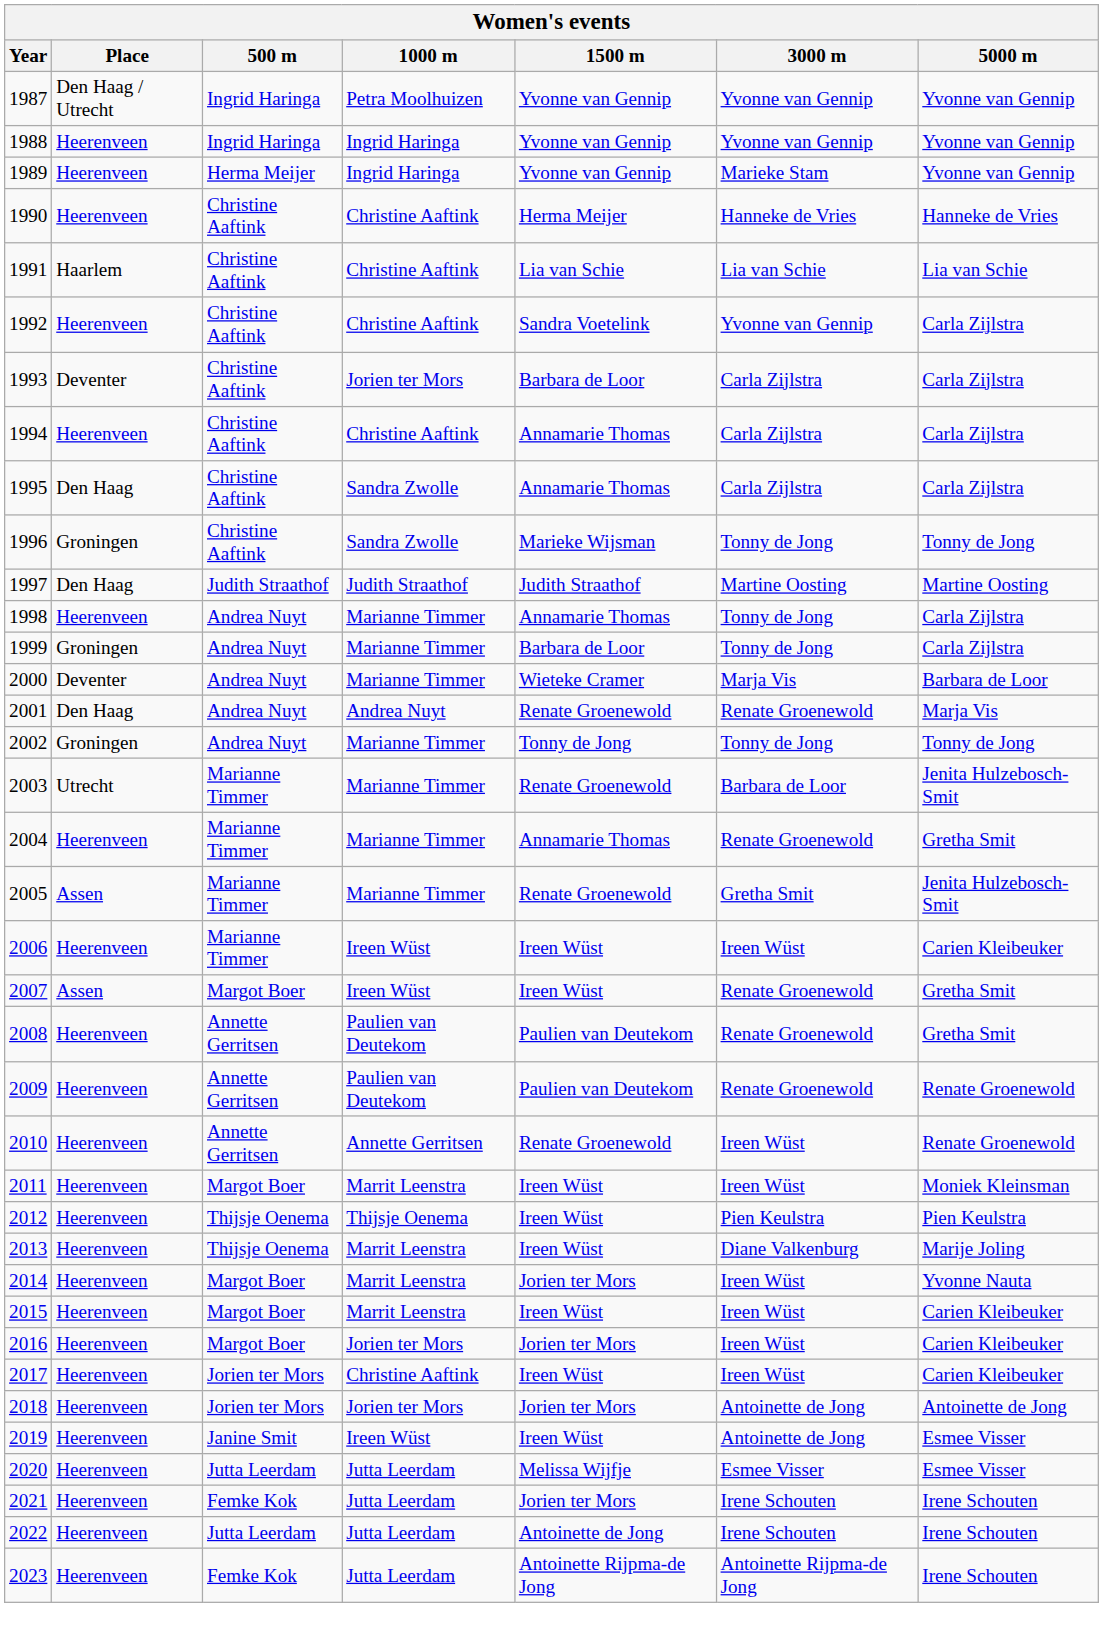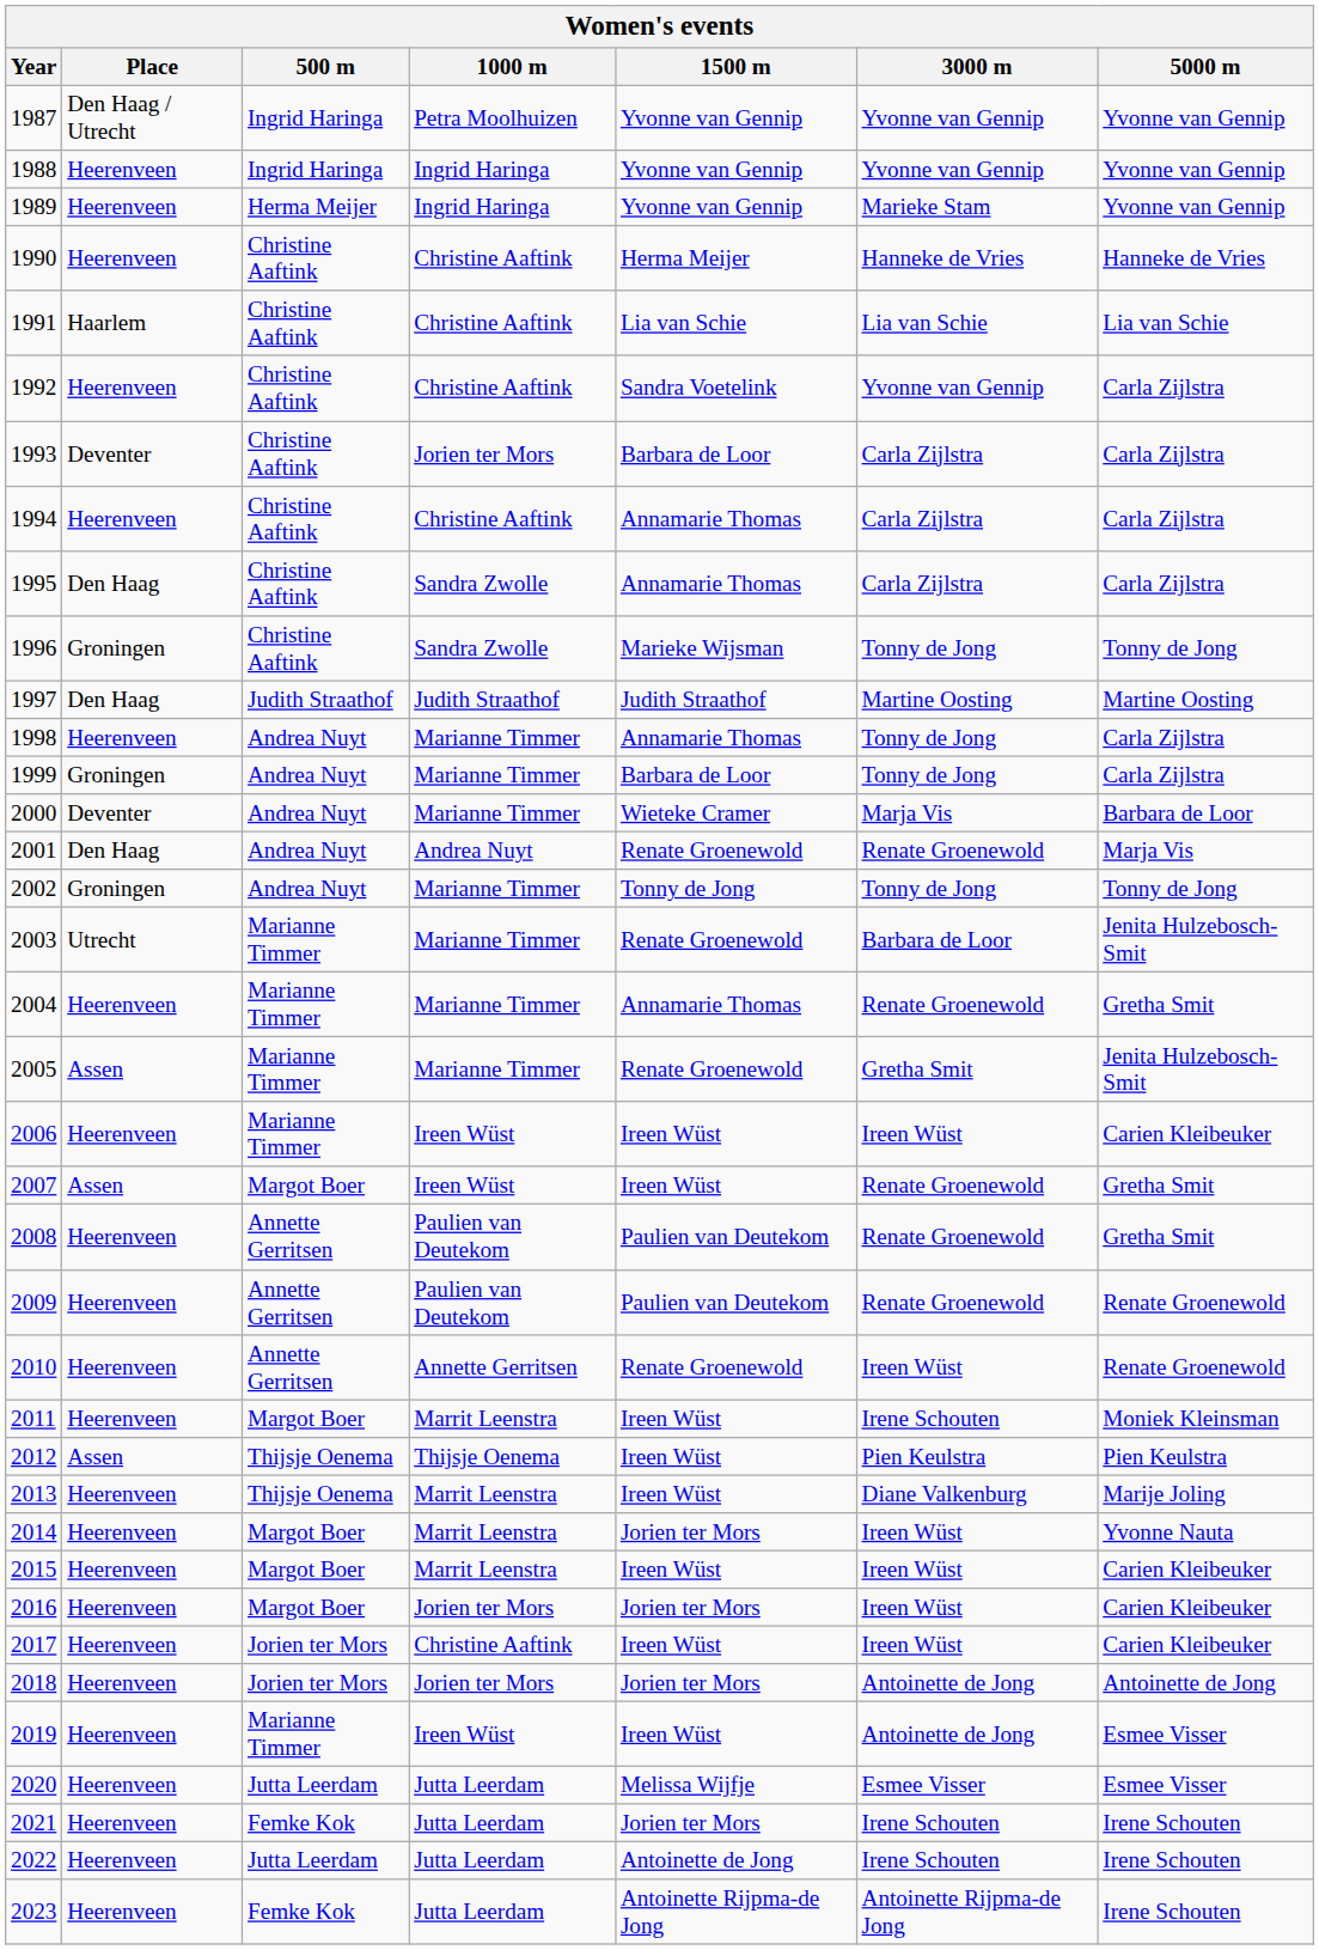 <table class="wikitable" style="font-size:95%;">
 <tr>
 <th colspan="7" style="text-align:center;"><big>Women's events</big></th>
 </tr>
 <tr>
 <th>Year</th>
 <th>Place</th>
 <th>500 m</th>
 <th>1000 m</th>
 <th>1500 m</th>
 <th>3000 m</th>
 <th>5000 m</th>
 </tr>
 <tr>
 <td>1987</td>
 <td>Den Haag / Utrecht</td>
 <td><a href='#'>Ingrid Haringa</a></td>
 <td><a href='#'>Petra Moolhuizen</a></td>
 <td><a href='#'>Yvonne van Gennip</a></td>
 <td><a href='#'>Yvonne van Gennip</a></td>
 <td><a href='#'>Yvonne van Gennip</a></td>
 </tr>
 <tr>
 <td>1988</td>
 <td><a href='#'>Heerenveen</a></td>
 <td><a href='#'>Ingrid Haringa</a></td>
 <td><a href='#'>Ingrid Haringa</a></td>
 <td><a href='#'>Yvonne van Gennip</a></td>
 <td><a href='#'>Yvonne van Gennip</a></td>
 <td><a href='#'>Yvonne van Gennip</a></td>
 </tr>
 <tr>
 <td>1989</td>
 <td><a href='#'>Heerenveen</a></td>
 <td><a href='#'>Herma Meijer</a></td>
 <td><a href='#'>Ingrid Haringa</a></td>
 <td><a href='#'>Yvonne van Gennip</a></td>
 <td><a href='#'>Marieke Stam</a></td>
 <td><a href='#'>Yvonne van Gennip</a></td>
 </tr>
 <tr>
 <td>1990</td>
 <td><a href='#'>Heerenveen</a></td>
 <td><a href='#'>Christine Aaftink</a></td>
 <td><a href='#'>Christine Aaftink</a></td>
 <td><a href='#'>Herma Meijer</a></td>
 <td><a href='#'>Hanneke de Vries</a></td>
 <td><a href='#'>Hanneke de Vries</a></td>
 </tr>
 <tr>
 <td>1991</td>
 <td>Haarlem</td>
 <td><a href='#'>Christine Aaftink</a></td>
 <td><a href='#'>Christine Aaftink</a></td>
 <td><a href='#'>Lia van Schie</a></td>
 <td><a href='#'>Lia van Schie</a></td>
 <td><a href='#'>Lia van Schie</a></td>
 </tr>
 <tr>
 <td>1992</td>
 <td><a href='#'>Heerenveen</a></td>
 <td><a href='#'>Christine Aaftink</a></td>
 <td><a href='#'>Christine Aaftink</a></td>
 <td><a href='#'>Sandra Voetelink</a></td>
 <td><a href='#'>Yvonne van Gennip</a></td>
 <td><a href='#'>Carla Zijlstra</a></td>
 </tr>
 <tr>
 <td>1993</td>
 <td>Deventer</td>
 <td><a href='#'>Christine Aaftink</a></td>
 <td><a href='#'>Jorien ter Mors</a></td>
 <td><a href='#'>Barbara de Loor</a></td>
 <td><a href='#'>Carla Zijlstra</a></td>
 <td><a href='#'>Carla Zijlstra</a></td>
 </tr>
 <tr>
 <td>1994</td>
 <td><a href='#'>Heerenveen</a></td>
 <td><a href='#'>Christine Aaftink</a></td>
 <td><a href='#'>Christine Aaftink</a></td>
 <td><a href='#'>Annamarie Thomas</a></td>
 <td><a href='#'>Carla Zijlstra</a></td>
 <td><a href='#'>Carla Zijlstra</a></td>
 </tr>
 <tr>
 <td>1995</td>
 <td>Den Haag</td>
 <td><a href='#'>Christine Aaftink</a></td>
 <td><a href='#'>Sandra Zwolle</a></td>
 <td><a href='#'>Annamarie Thomas</a></td>
 <td><a href='#'>Carla Zijlstra</a></td>
 <td><a href='#'>Carla Zijlstra</a></td>
 </tr>
 <tr>
 <td>1996</td>
 <td>Groningen</td>
 <td><a href='#'>Christine Aaftink</a></td>
 <td><a href='#'>Sandra Zwolle</a></td>
 <td><a href='#'>Marieke Wijsman</a></td>
 <td><a href='#'>Tonny de Jong</a></td>
 <td><a href='#'>Tonny de Jong</a></td>
 </tr>
 <tr>
 <td>1997</td>
 <td>Den Haag</td>
 <td><a href='#'>Judith Straathof</a></td>
 <td><a href='#'>Judith Straathof</a></td>
 <td><a href='#'>Judith Straathof</a></td>
 <td><a href='#'>Martine Oosting</a></td>
 <td><a href='#'>Martine Oosting</a></td>
 </tr>
 <tr>
 <td>1998</td>
 <td><a href='#'>Heerenveen</a></td>
 <td><a href='#'>Andrea Nuyt</a></td>
 <td><a href='#'>Marianne Timmer</a></td>
 <td><a href='#'>Annamarie Thomas</a></td>
 <td><a href='#'>Tonny de Jong</a></td>
 <td><a href='#'>Carla Zijlstra</a></td>
 </tr>
 <tr>
 <td>1999</td>
 <td>Groningen</td>
 <td><a href='#'>Andrea Nuyt</a></td>
 <td><a href='#'>Marianne Timmer</a></td>
 <td><a href='#'>Barbara de Loor</a></td>
 <td><a href='#'>Tonny de Jong</a></td>
 <td><a href='#'>Carla Zijlstra</a></td>
 </tr>
 <tr>
 <td>2000</td>
 <td>Deventer</td>
 <td><a href='#'>Andrea Nuyt</a></td>
 <td><a href='#'>Marianne Timmer</a></td>
 <td><a href='#'>Wieteke Cramer</a></td>
 <td><a href='#'>Marja Vis</a></td>
 <td><a href='#'>Barbara de Loor</a></td>
 </tr>
 <tr>
 <td>2001</td>
 <td>Den Haag</td>
 <td><a href='#'>Andrea Nuyt</a></td>
 <td><a href='#'>Andrea Nuyt</a></td>
 <td><a href='#'>Renate Groenewold</a></td>
 <td><a href='#'>Renate Groenewold</a></td>
 <td><a href='#'>Marja Vis</a></td>
 </tr>
 <tr>
 <td>2002</td>
 <td>Groningen</td>
 <td><a href='#'>Andrea Nuyt</a></td>
 <td><a href='#'>Marianne Timmer</a></td>
 <td><a href='#'>Tonny de Jong</a></td>
 <td><a href='#'>Tonny de Jong</a></td>
 <td><a href='#'>Tonny de Jong</a></td>
 </tr>
 <tr>
 <td>2003</td>
 <td>Utrecht</td>
 <td><a href='#'>Marianne Timmer</a></td>
 <td><a href='#'>Marianne Timmer</a></td>
 <td><a href='#'>Renate Groenewold</a></td>
 <td><a href='#'>Barbara de Loor</a></td>
 <td><a href='#'>Jenita Hulzebosch-Smit</a></td>
 </tr>
 <tr>
 <td>2004</td>
 <td><a href='#'>Heerenveen</a></td>
 <td><a href='#'>Marianne Timmer</a></td>
 <td><a href='#'>Marianne Timmer</a></td>
 <td><a href='#'>Annamarie Thomas</a></td>
 <td><a href='#'>Renate Groenewold</a></td>
 <td><a href='#'>Gretha Smit</a></td>
 </tr>
 <tr>
 <td>2005</td>
 <td><a href='#'>Assen</a></td>
 <td><a href='#'>Marianne Timmer</a></td>
 <td><a href='#'>Marianne Timmer</a></td>
 <td><a href='#'>Renate Groenewold</a></td>
 <td><a href='#'>Gretha Smit</a></td>
 <td><a href='#'>Jenita Hulzebosch-Smit</a></td>
 </tr>
 <tr>
 <td><a href='#'>2006</a></td>
 <td><a href='#'>Heerenveen</a></td>
 <td><a href='#'>Marianne Timmer</a></td>
 <td><a href='#'>Ireen Wüst</a></td>
 <td><a href='#'>Ireen Wüst</a></td>
 <td><a href='#'>Ireen Wüst</a></td>
 <td><a href='#'>Carien Kleibeuker</a></td>
 </tr>
 <tr>
 <td><a href='#'>2007</a></td>
 <td><a href='#'>Assen</a></td>
 <td><a href='#'>Margot Boer</a></td>
 <td><a href='#'>Ireen Wüst</a></td>
 <td><a href='#'>Ireen Wüst</a></td>
 <td><a href='#'>Renate Groenewold</a></td>
 <td><a href='#'>Gretha Smit</a></td>
 </tr>
 <tr>
 <td><a href='#'>2008</a></td>
 <td><a href='#'>Heerenveen</a></td>
 <td><a href='#'>Annette Gerritsen</a></td>
 <td><a href='#'>Paulien van Deutekom</a></td>
 <td><a href='#'>Paulien van Deutekom</a></td>
 <td><a href='#'>Renate Groenewold</a></td>
 <td><a href='#'>Gretha Smit</a></td>
 </tr>
 <tr>
 <td><a href='#'>2009</a></td>
 <td><a href='#'>Heerenveen</a></td>
 <td><a href='#'>Annette Gerritsen</a></td>
 <td><a href='#'>Paulien van Deutekom</a></td>
 <td><a href='#'>Paulien van Deutekom</a></td>
 <td><a href='#'>Renate Groenewold</a></td>
 <td><a href='#'>Renate Groenewold</a></td>
 </tr>
 <tr>
 <td><a href='#'>2010</a></td>
 <td><a href='#'>Heerenveen</a></td>
 <td><a href='#'>Annette Gerritsen</a></td>
 <td><a href='#'>Annette Gerritsen</a></td>
 <td><a href='#'>Renate Groenewold</a></td>
 <td><a href='#'>Ireen Wüst</a></td>
 <td><a href='#'>Renate Groenewold</a></td>
 </tr>
 <tr>
 <td><a href='#'>2011</a></td>
 <td><a href='#'>Heerenveen</a></td>
 <td><a href='#'>Margot Boer</a></td>
 <td><a href='#'>Marrit Leenstra</a></td>
 <td><a href='#'>Ireen Wüst</a></td>
-<td><a href='#'>Ireen Wüst</a></td>
+<td><a href='#'>Irene Schouten</a></td>
 <td><a href='#'>Moniek Kleinsman</a></td>
 </tr>
 <tr>
 <td><a href='#'>2012</a></td>
-<td><a href='#'>Heerenveen</a></td>
+<td><a href='#'>Assen</a></td>
 <td><a href='#'>Thijsje Oenema</a></td>
 <td><a href='#'>Thijsje Oenema</a></td>
 <td><a href='#'>Ireen Wüst</a></td>
 <td><a href='#'>Pien Keulstra</a></td>
 <td><a href='#'>Pien Keulstra</a></td>
 </tr>
 <tr>
 <td><a href='#'>2013</a></td>
 <td><a href='#'>Heerenveen</a></td>
 <td><a href='#'>Thijsje Oenema</a></td>
 <td><a href='#'>Marrit Leenstra</a></td>
 <td><a href='#'>Ireen Wüst</a></td>
 <td><a href='#'>Diane Valkenburg</a></td>
 <td><a href='#'>Marije Joling</a></td>
 </tr>
 <tr>
 <td><a href='#'>2014</a></td>
 <td><a href='#'>Heerenveen</a></td>
 <td><a href='#'>Margot Boer</a></td>
 <td><a href='#'>Marrit Leenstra</a></td>
 <td><a href='#'>Jorien ter Mors</a></td>
 <td><a href='#'>Ireen Wüst</a></td>
 <td><a href='#'>Yvonne Nauta</a></td>
 </tr>
 <tr>
 <td><a href='#'>2015</a></td>
 <td><a href='#'>Heerenveen</a></td>
 <td><a href='#'>Margot Boer</a></td>
 <td><a href='#'>Marrit Leenstra</a></td>
 <td><a href='#'>Ireen Wüst</a></td>
 <td><a href='#'>Ireen Wüst</a></td>
 <td><a href='#'>Carien Kleibeuker</a></td>
 </tr>
 <tr>
 <td><a href='#'>2016</a></td>
 <td><a href='#'>Heerenveen</a></td>
 <td><a href='#'>Margot Boer</a></td>
 <td><a href='#'>Jorien ter Mors</a></td>
 <td><a href='#'>Jorien ter Mors</a></td>
 <td><a href='#'>Ireen Wüst</a></td>
 <td><a href='#'>Carien Kleibeuker</a></td>
 </tr>
 <tr>
 <td><a href='#'>2017</a></td>
 <td><a href='#'>Heerenveen</a></td>
 <td><a href='#'>Jorien ter Mors</a></td>
 <td><a href='#'>Christine Aaftink</a></td>
 <td><a href='#'>Ireen Wüst</a></td>
 <td><a href='#'>Ireen Wüst</a></td>
 <td><a href='#'>Carien Kleibeuker</a></td>
 </tr>
 <tr>
 <td><a href='#'>2018</a></td>
 <td><a href='#'>Heerenveen</a></td>
 <td><a href='#'>Jorien ter Mors</a></td>
 <td><a href='#'>Jorien ter Mors</a></td>
 <td><a href='#'>Jorien ter Mors</a></td>
 <td><a href='#'>Antoinette de Jong</a></td>
 <td><a href='#'>Antoinette de Jong</a></td>
 </tr>
 <tr>
 <td><a href='#'>2019</a></td>
 <td><a href='#'>Heerenveen</a></td>
-<td><a href='#'>Janine Smit</a></td>
+<td><a href='#'>Marianne Timmer</a></td>
 <td><a href='#'>Ireen Wüst</a></td>
 <td><a href='#'>Ireen Wüst</a></td>
 <td><a href='#'>Antoinette de Jong</a></td>
 <td><a href='#'>Esmee Visser</a></td>
 </tr>
 <tr>
 <td><a href='#'>2020</a></td>
 <td><a href='#'>Heerenveen</a></td>
 <td><a href='#'>Jutta Leerdam</a></td>
 <td><a href='#'>Jutta Leerdam</a></td>
 <td><a href='#'>Melissa Wijfje</a></td>
 <td><a href='#'>Esmee Visser</a></td>
 <td><a href='#'>Esmee Visser</a></td>
 </tr>
 <tr>
 <td><a href='#'>2021</a></td>
 <td><a href='#'>Heerenveen</a></td>
 <td><a href='#'>Femke Kok</a></td>
 <td><a href='#'>Jutta Leerdam</a></td>
 <td><a href='#'>Jorien ter Mors</a></td>
 <td><a href='#'>Irene Schouten</a></td>
 <td><a href='#'>Irene Schouten</a></td>
 </tr>
 <tr>
 <td><a href='#'>2022</a></td>
 <td><a href='#'>Heerenveen</a></td>
 <td><a href='#'>Jutta Leerdam</a></td>
 <td><a href='#'>Jutta Leerdam</a></td>
 <td><a href='#'>Antoinette de Jong</a></td>
 <td><a href='#'>Irene Schouten</a></td>
 <td><a href='#'>Irene Schouten</a></td>
 </tr>
 <tr>
 <td><a href='#'>2023</a></td>
 <td><a href='#'>Heerenveen</a></td>
 <td><a href='#'>Femke Kok</a></td>
 <td><a href='#'>Jutta Leerdam</a></td>
 <td><a href='#'>Antoinette Rijpma-de Jong</a></td>
 <td><a href='#'>Antoinette Rijpma-de Jong</a></td>
 <td><a href='#'>Irene Schouten</a></td>
 </tr>
 </table>
